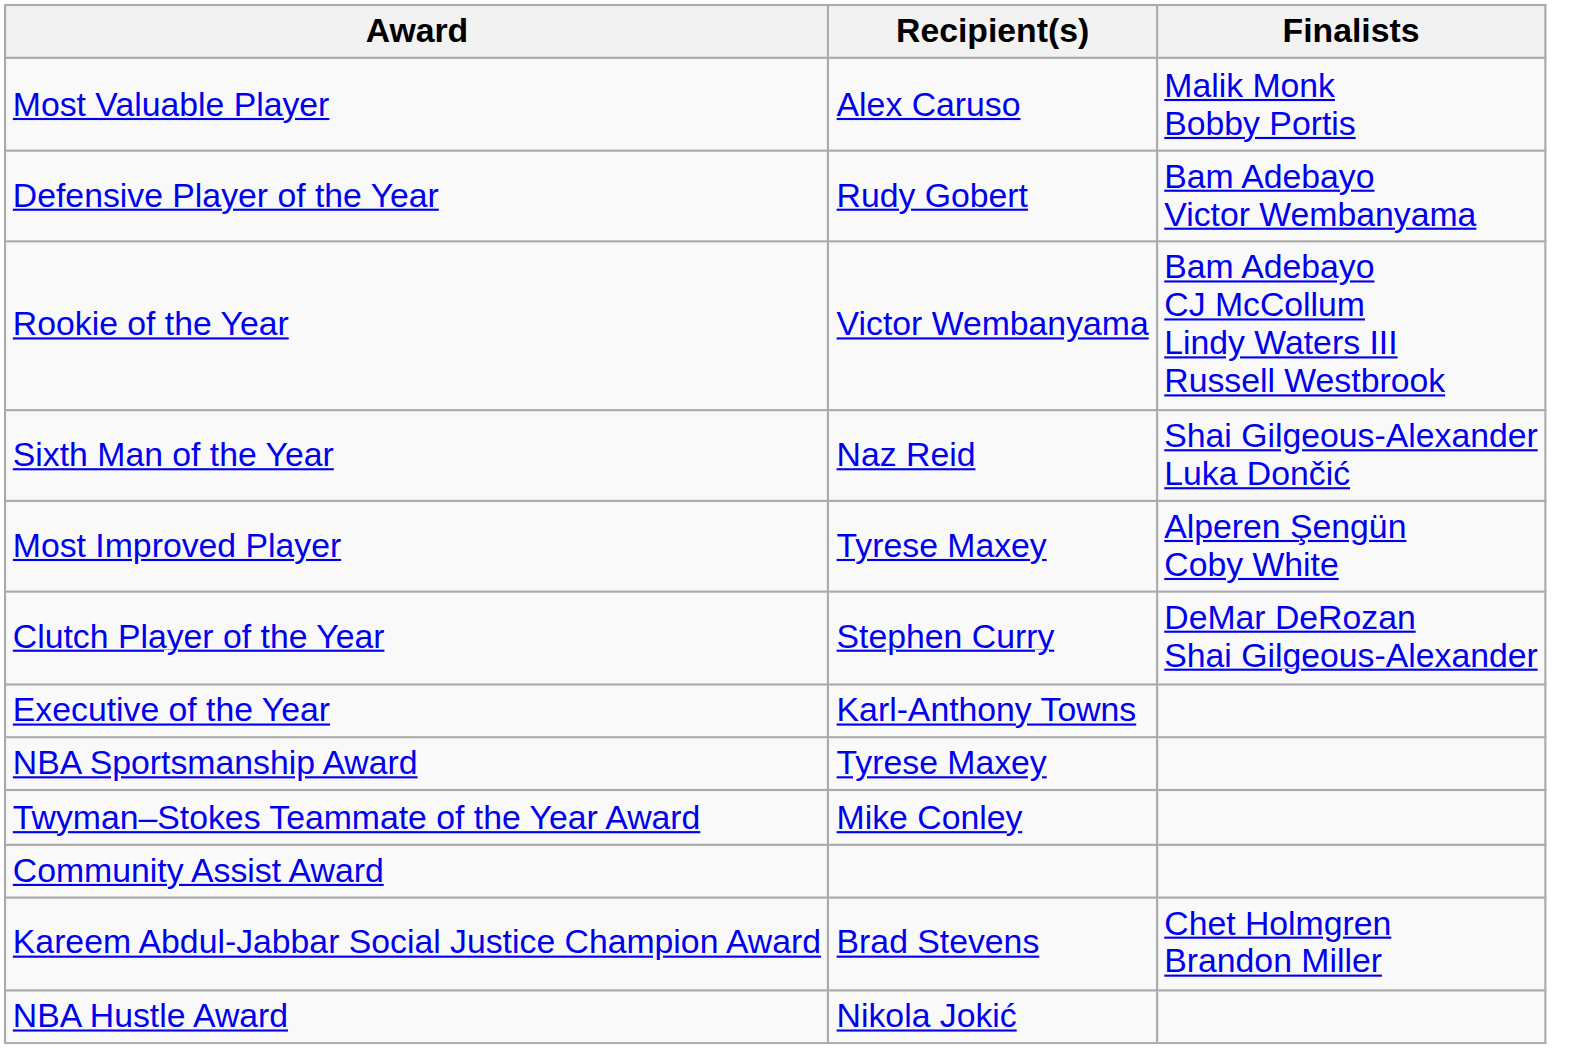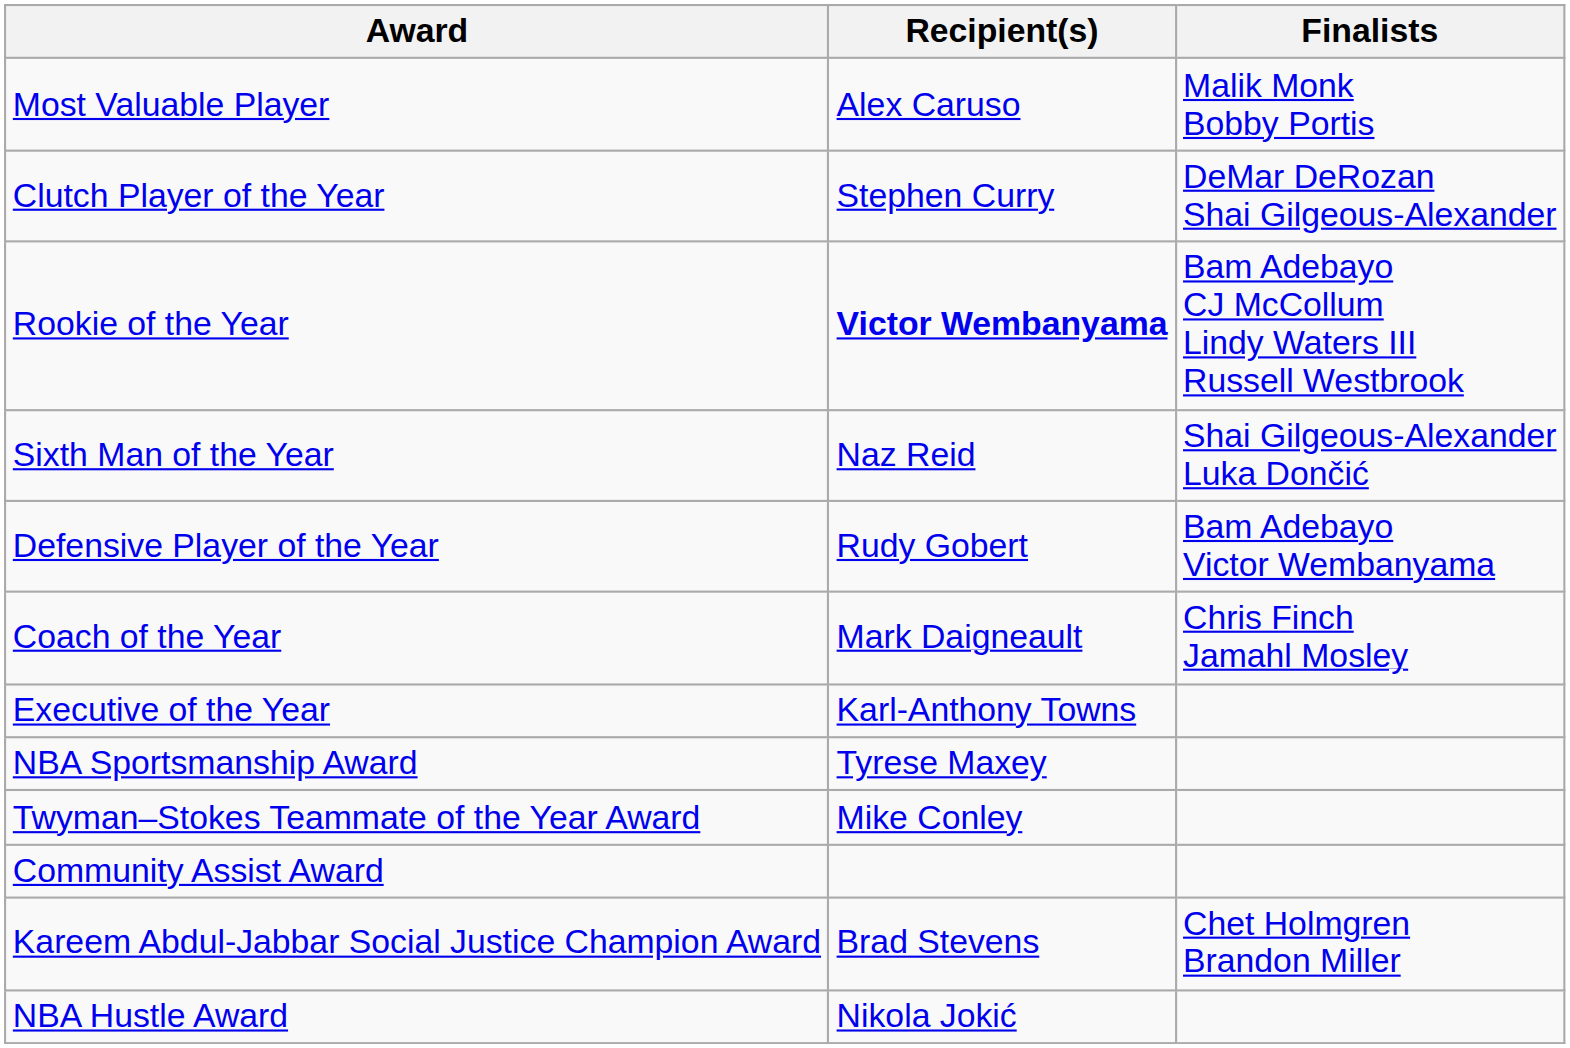 <table class="wikitable">
 <tr>
 <th>Award</th>
 <th>Recipient(s)</th>
 <th>Finalists</th>
 </tr>
 <tr>
 <td><a href='#'>Most Valuable Player</a></td>
 <td><a href='#'>Alex Caruso</a> </td>
 <td><a href='#'>Malik Monk</a> <br><a href='#'>Bobby Portis</a> </td>
 </tr>
 <tr>
-<td><a href='#'>Defensive Player of the Year</a></td>
-<td><a href='#'>Rudy Gobert</a> </td>
-<td><a href='#'>Bam Adebayo</a> <br><a href='#'>Victor Wembanyama</a> </td>
+<td><a href='#'>Clutch Player of the Year</a></td>
+<td><a href='#'>Stephen Curry</a> </td>
+<td><a href='#'>DeMar DeRozan</a> <br><a href='#'>Shai Gilgeous-Alexander</a> </td>
 </tr>
 <tr>
 <td><a href='#'>Rookie of the Year</a></td>
-<td><a href='#'>Victor Wembanyama</a> </td>
+<td><strong><a href='#'>Victor Wembanyama</a> </strong></td>
 <td><a href='#'>Bam Adebayo</a> <br><a href='#'>CJ McCollum</a> <br><a href='#'>Lindy Waters III</a> <br><a href='#'>Russell Westbrook</a> </td>
 </tr>
 <tr>
 <td><a href='#'>Sixth Man of the Year</a></td>
 <td><a href='#'>Naz Reid</a> </td>
 <td><a href='#'>Shai Gilgeous-Alexander</a> <br><a href='#'>Luka Dončić</a> </td>
 </tr>
 <tr>
-<td><a href='#'>Most Improved Player</a></td>
-<td><a href='#'>Tyrese Maxey</a> </td>
-<td><a href='#'>Alperen Şengün</a> <br><a href='#'>Coby White</a> </td>
+<td><a href='#'>Defensive Player of the Year</a></td>
+<td><a href='#'>Rudy Gobert</a> </td>
+<td><a href='#'>Bam Adebayo</a> <br><a href='#'>Victor Wembanyama</a> </td>
 </tr>
 <tr>
-<td><a href='#'>Clutch Player of the Year</a></td>
-<td><a href='#'>Stephen Curry</a> </td>
-<td><a href='#'>DeMar DeRozan</a> <br><a href='#'>Shai Gilgeous-Alexander</a> </td>
+<td><a href='#'>Coach of the Year</a></td>
+<td><a href='#'>Mark Daigneault</a> </td>
+<td><a href='#'>Chris Finch</a> <br><a href='#'>Jamahl Mosley</a> </td>
 </tr>
 <tr>
 <td><a href='#'>Executive of the Year</a></td>
 <td><a href='#'>Karl-Anthony Towns</a> </td>
 <td></td>
 </tr>
 <tr>
 <td><a href='#'>NBA Sportsmanship Award</a></td>
 <td><a href='#'>Tyrese Maxey</a> </td>
 <td></td>
 </tr>
 <tr>
 <td><a href='#'>Twyman–Stokes Teammate of the Year Award</a></td>
 <td><a href='#'>Mike Conley</a> </td>
 <td></td>
 </tr>
 <tr>
 <td><a href='#'>Community Assist Award</a></td>
 <td></td>
 <td></td>
 </tr>
 <tr>
 <td><a href='#'>Kareem Abdul-Jabbar Social Justice Champion Award</a></td>
 <td><a href='#'>Brad Stevens</a> </td>
 <td><a href='#'>Chet Holmgren</a> <br><a href='#'>Brandon Miller</a> </td>
 </tr>
 <tr>
 <td><a href='#'>NBA Hustle Award</a></td>
 <td><a href='#'>Nikola Jokić</a> </td>
 <td></td>
 </tr>
 </table>
